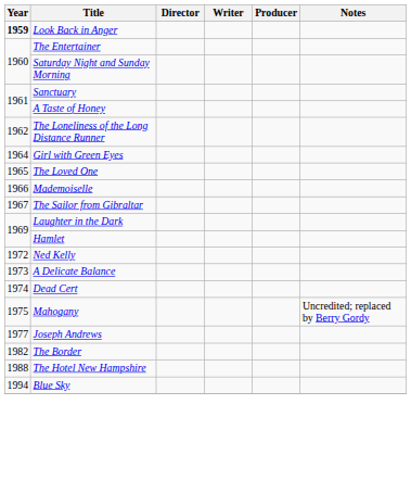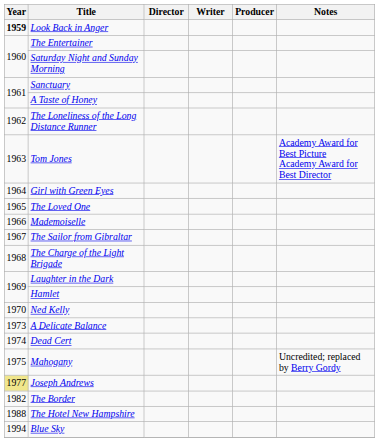 <table class="wikitable">
 <tr>
 <th>Year</th>
 <th>Title</th>
 <th width="65">Director</th>
 <th width="65">Writer</th>
 <th width="65">Producer</th>
 <th>Notes</th>
 </tr>
 <tr>
 <td><strong>1959</strong></td>
 <td><em><a href='#'>Look Back in Anger</a></em></td>
 <td></td>
 <td></td>
 <td></td>
 <td></td>
 </tr>
 <tr>
 <td rowspan=2>1960</td>
 <td><em><a href='#'>The Entertainer</a></em></td>
 <td></td>
 <td></td>
 <td></td>
 <td></td>
 </tr>
 <tr>
 <td><em><a href='#'>Saturday Night and Sunday Morning</a></em></td>
 <td></td>
 <td></td>
 <td></td>
 <td></td>
 </tr>
 <tr>
 <td rowspan=2>1961</td>
 <td><em><a href='#'>Sanctuary</a></em></td>
 <td></td>
 <td></td>
 <td></td>
 <td></td>
 </tr>
 <tr>
 <td><em><a href='#'>A Taste of Honey</a></em></td>
 <td></td>
 <td></td>
 <td></td>
 <td></td>
 </tr>
 <tr>
 <td>1962</td>
 <td><em><a href='#'>The Loneliness of the Long Distance Runner</a></em></td>
 <td></td>
 <td></td>
 <td></td>
 <td></td>
 </tr>
 <tr>
+<td>1963</td>
+<td><em><a href='#'>Tom Jones</a></em></td>
+<td></td>
+<td></td>
+<td></td>
+<td><a href='#'>Academy Award for Best Picture</a><br><a href='#'>Academy Award for Best Director</a></td>
+</tr>
+<tr>
 <td>1964</td>
 <td><em><a href='#'>Girl with Green Eyes</a></em></td>
 <td></td>
 <td></td>
 <td></td>
 <td></td>
 </tr>
 <tr>
 <td>1965</td>
 <td><em><a href='#'>The Loved One</a></em></td>
 <td></td>
 <td></td>
 <td></td>
 <td></td>
 </tr>
 <tr>
 <td>1966</td>
 <td><em><a href='#'>Mademoiselle</a></em></td>
 <td></td>
 <td></td>
 <td></td>
 <td></td>
 </tr>
 <tr>
 <td>1967</td>
 <td><em><a href='#'>The Sailor from Gibraltar</a></em></td>
 <td></td>
 <td></td>
 <td></td>
 <td></td>
 </tr>
 <tr>
+<td>1968</td>
+<td><em><a href='#'>The Charge of the Light Brigade</a></em></td>
+<td></td>
+<td></td>
+<td></td>
+<td></td>
+</tr>
+<tr>
 <td rowspan=2>1969</td>
 <td><em><a href='#'>Laughter in the Dark</a></em></td>
 <td></td>
 <td></td>
 <td></td>
 <td></td>
 </tr>
 <tr>
 <td><em><a href='#'>Hamlet</a></em></td>
 <td></td>
 <td></td>
 <td></td>
 <td></td>
 </tr>
 <tr>
-<td>1972</td>
+<td>1970</td>
 <td><em><a href='#'>Ned Kelly</a></em></td>
 <td></td>
 <td></td>
 <td></td>
 <td></td>
 </tr>
 <tr>
 <td>1973</td>
 <td><em><a href='#'>A Delicate Balance</a></em></td>
 <td></td>
 <td></td>
 <td></td>
 <td></td>
 </tr>
 <tr>
 <td>1974</td>
 <td><em><a href='#'>Dead Cert</a></em></td>
 <td></td>
 <td></td>
 <td></td>
 <td></td>
 </tr>
 <tr>
 <td>1975</td>
 <td><em><a href='#'>Mahogany</a></em></td>
 <td></td>
 <td></td>
 <td></td>
 <td>Uncredited; replaced by <a href='#'>Berry Gordy</a></td>
 </tr>
 <tr>
-<td>1977</td>
+<td style="background: khaki;">1977</td>
 <td><em><a href='#'>Joseph Andrews</a></em></td>
 <td></td>
 <td></td>
 <td></td>
 <td></td>
 </tr>
 <tr>
 <td>1982</td>
 <td><em><a href='#'>The Border</a></em></td>
 <td></td>
 <td></td>
 <td></td>
 <td></td>
 </tr>
 <tr>
 <td>1988</td>
 <td><em><a href='#'>The Hotel New Hampshire</a></em></td>
 <td></td>
 <td></td>
 <td></td>
 <td></td>
 </tr>
 <tr>
 <td>1994</td>
 <td><em><a href='#'>Blue Sky</a></em></td>
 <td></td>
 <td></td>
 <td></td>
 <td></td>
 </tr>
 <tr>
 </tr>
 </table>
